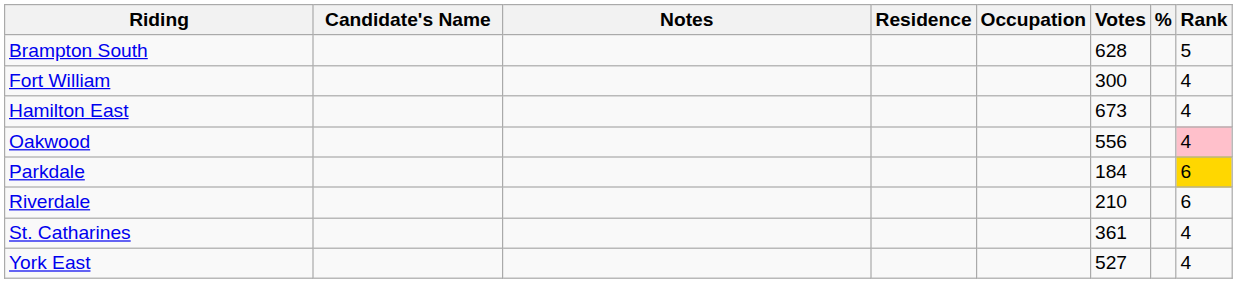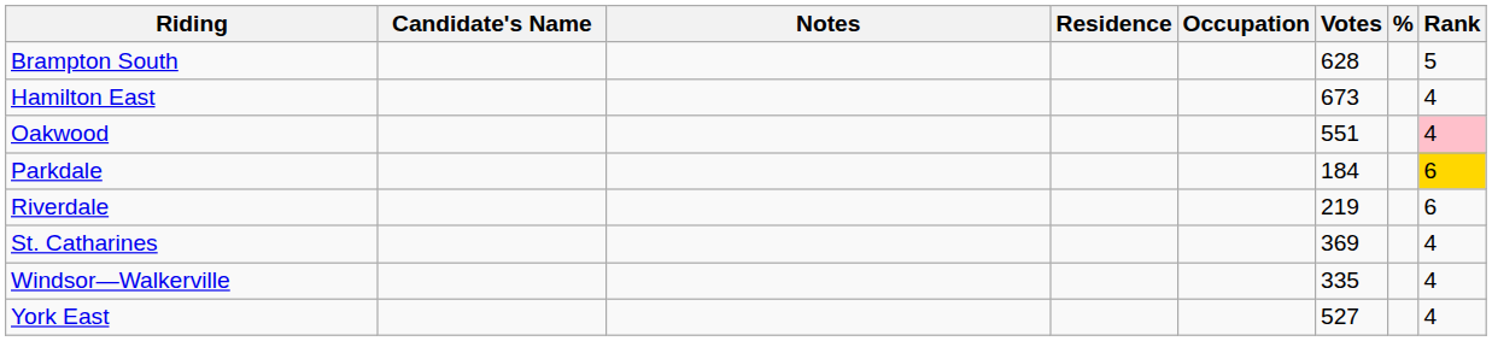 <table class="wikitable sortable">
 <tr>
 <th style="width:250px;">Riding<br></th>
 <th style="width:150px;">Candidate's Name</th>
 <th style="width:300px;">Notes</th>
 <th>Residence</th>
 <th>Occupation</th>
 <th>Votes</th>
 <th>%</th>
 <th>Rank</th>
 </tr>
 <tr>
 <td><a href='#'>Brampton South</a></td>
 <td></td>
 <td></td>
 <td></td>
 <td></td>
 <td>628</td>
 <td></td>
 <td>5</td>
 </tr>
 <tr>
-<td><a href='#'>Fort William</a></td>
-<td></td>
-<td></td>
-<td></td>
-<td></td>
-<td>300</td>
-<td></td>
-<td>4</td>
-</tr>
-<tr>
 <td><a href='#'>Hamilton East</a></td>
 <td></td>
 <td></td>
 <td></td>
 <td></td>
 <td>673</td>
 <td></td>
 <td>4</td>
 </tr>
 <tr>
 <td><a href='#'>Oakwood</a></td>
 <td></td>
 <td></td>
 <td></td>
 <td></td>
-<td>556</td>
+<td>551</td>
 <td></td>
 <td style="background: pink;">4</td>
 </tr>
 <tr>
 <td><a href='#'>Parkdale</a></td>
 <td></td>
 <td></td>
 <td></td>
 <td></td>
 <td>184</td>
 <td></td>
 <td style="background: gold;">6</td>
 </tr>
 <tr>
 <td><a href='#'>Riverdale</a></td>
 <td></td>
 <td></td>
 <td></td>
 <td></td>
-<td>210</td>
+<td>219</td>
 <td></td>
 <td>6</td>
 </tr>
 <tr>
 <td><a href='#'>St. Catharines</a></td>
 <td></td>
 <td></td>
 <td></td>
 <td></td>
-<td>361</td>
+<td>369</td>
+<td></td>
+<td>4</td>
+</tr>
+<tr>
+<td><a href='#'>Windsor—Walkerville</a></td>
+<td></td>
+<td></td>
+<td></td>
+<td></td>
+<td>335</td>
 <td></td>
 <td>4</td>
 </tr>
 <tr>
 <td><a href='#'>York East</a></td>
 <td></td>
 <td></td>
 <td></td>
 <td></td>
 <td>527</td>
 <td></td>
 <td>4</td>
 </tr>
 </table>
